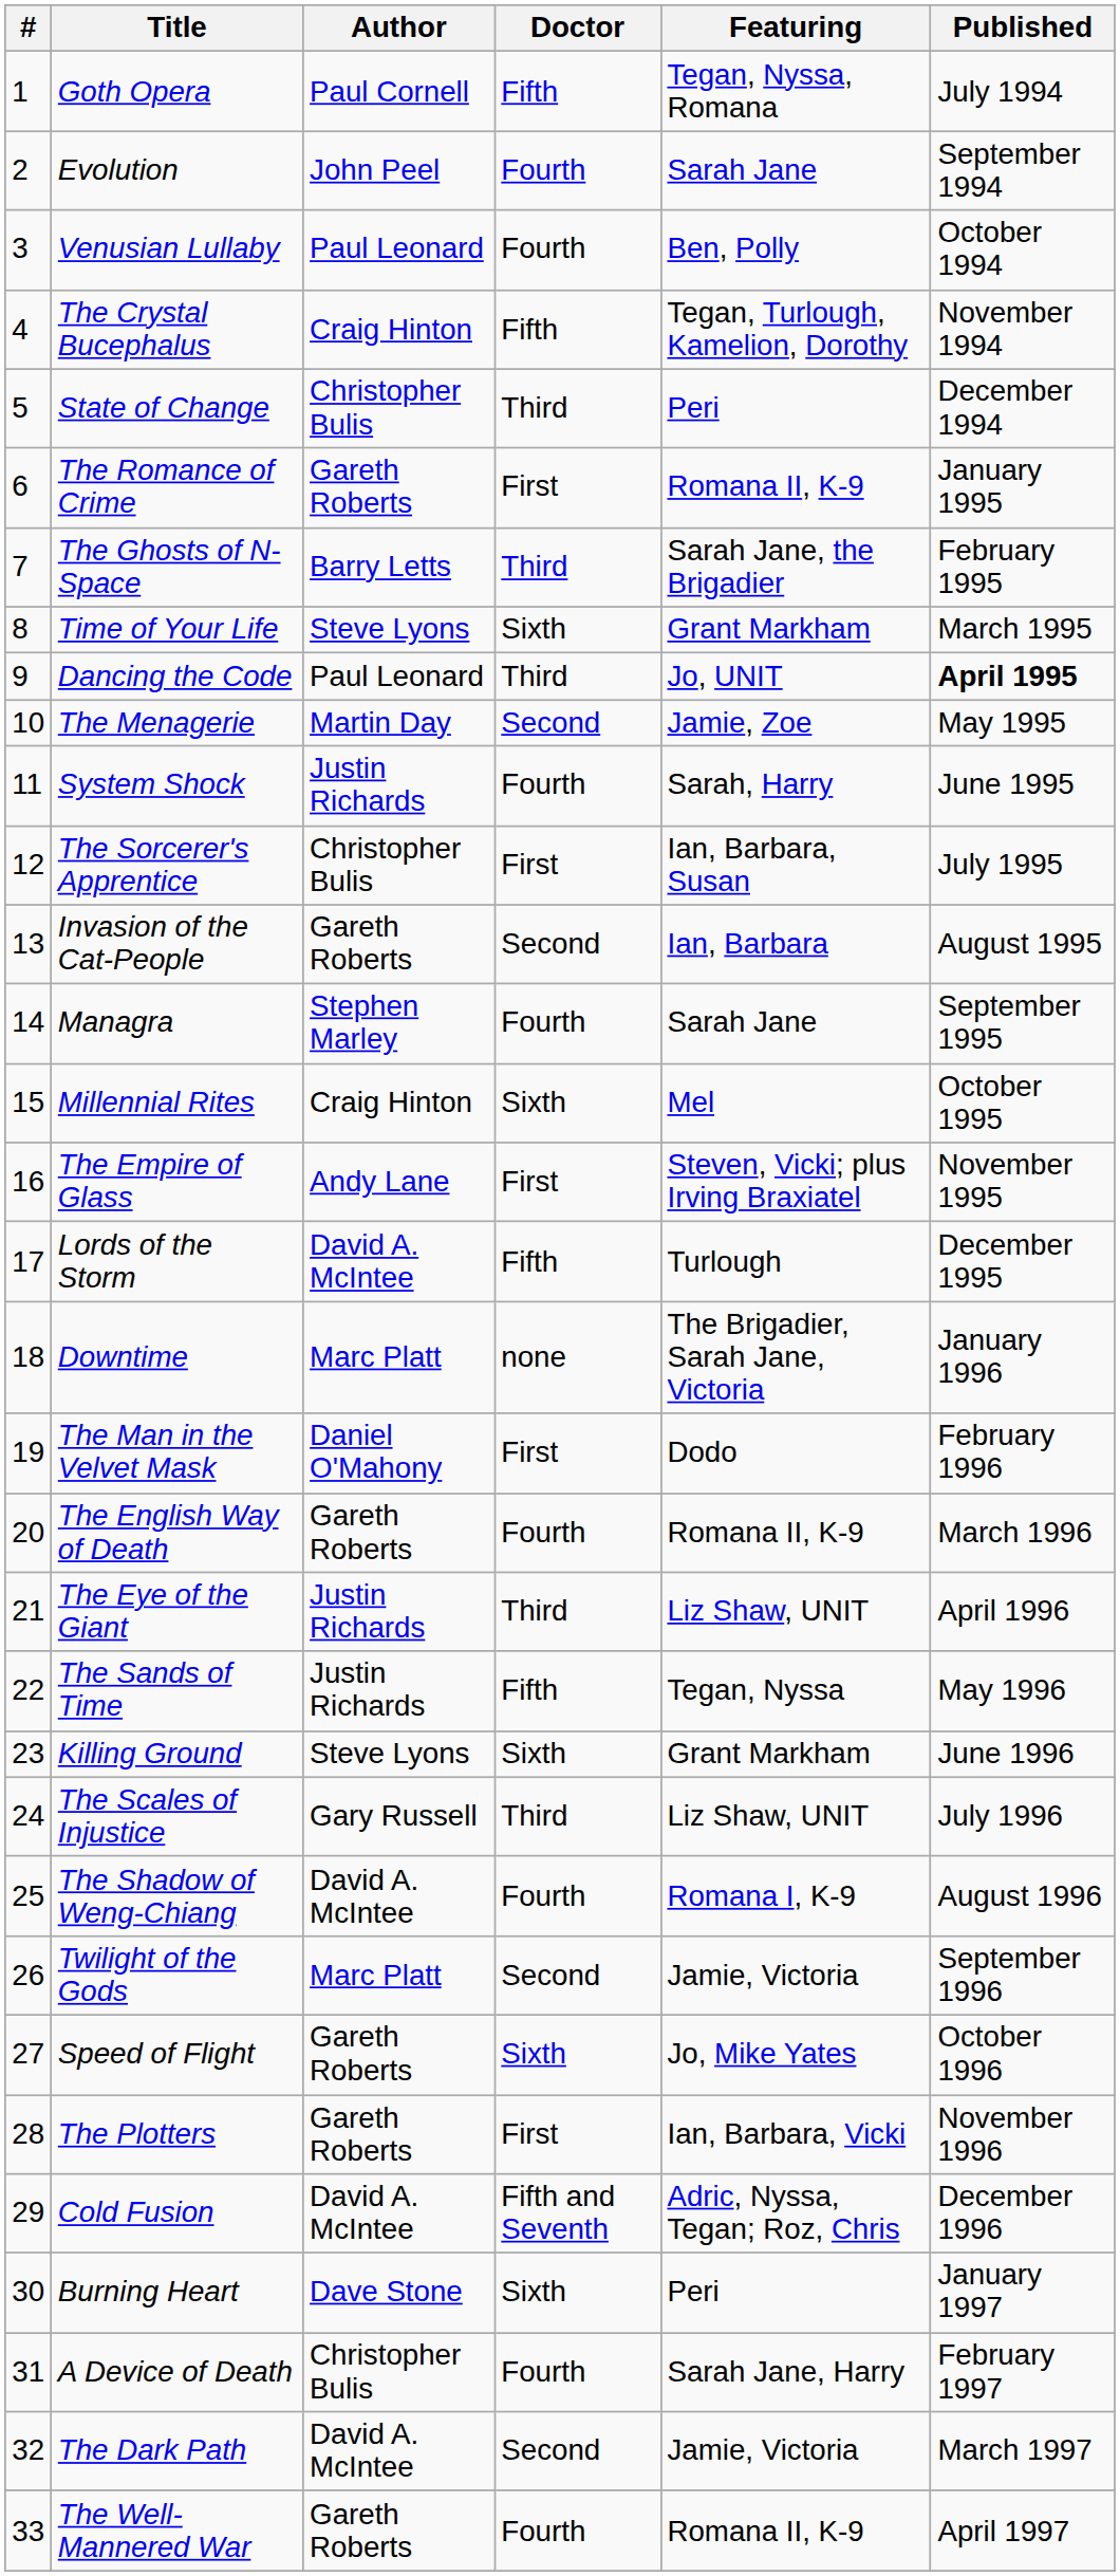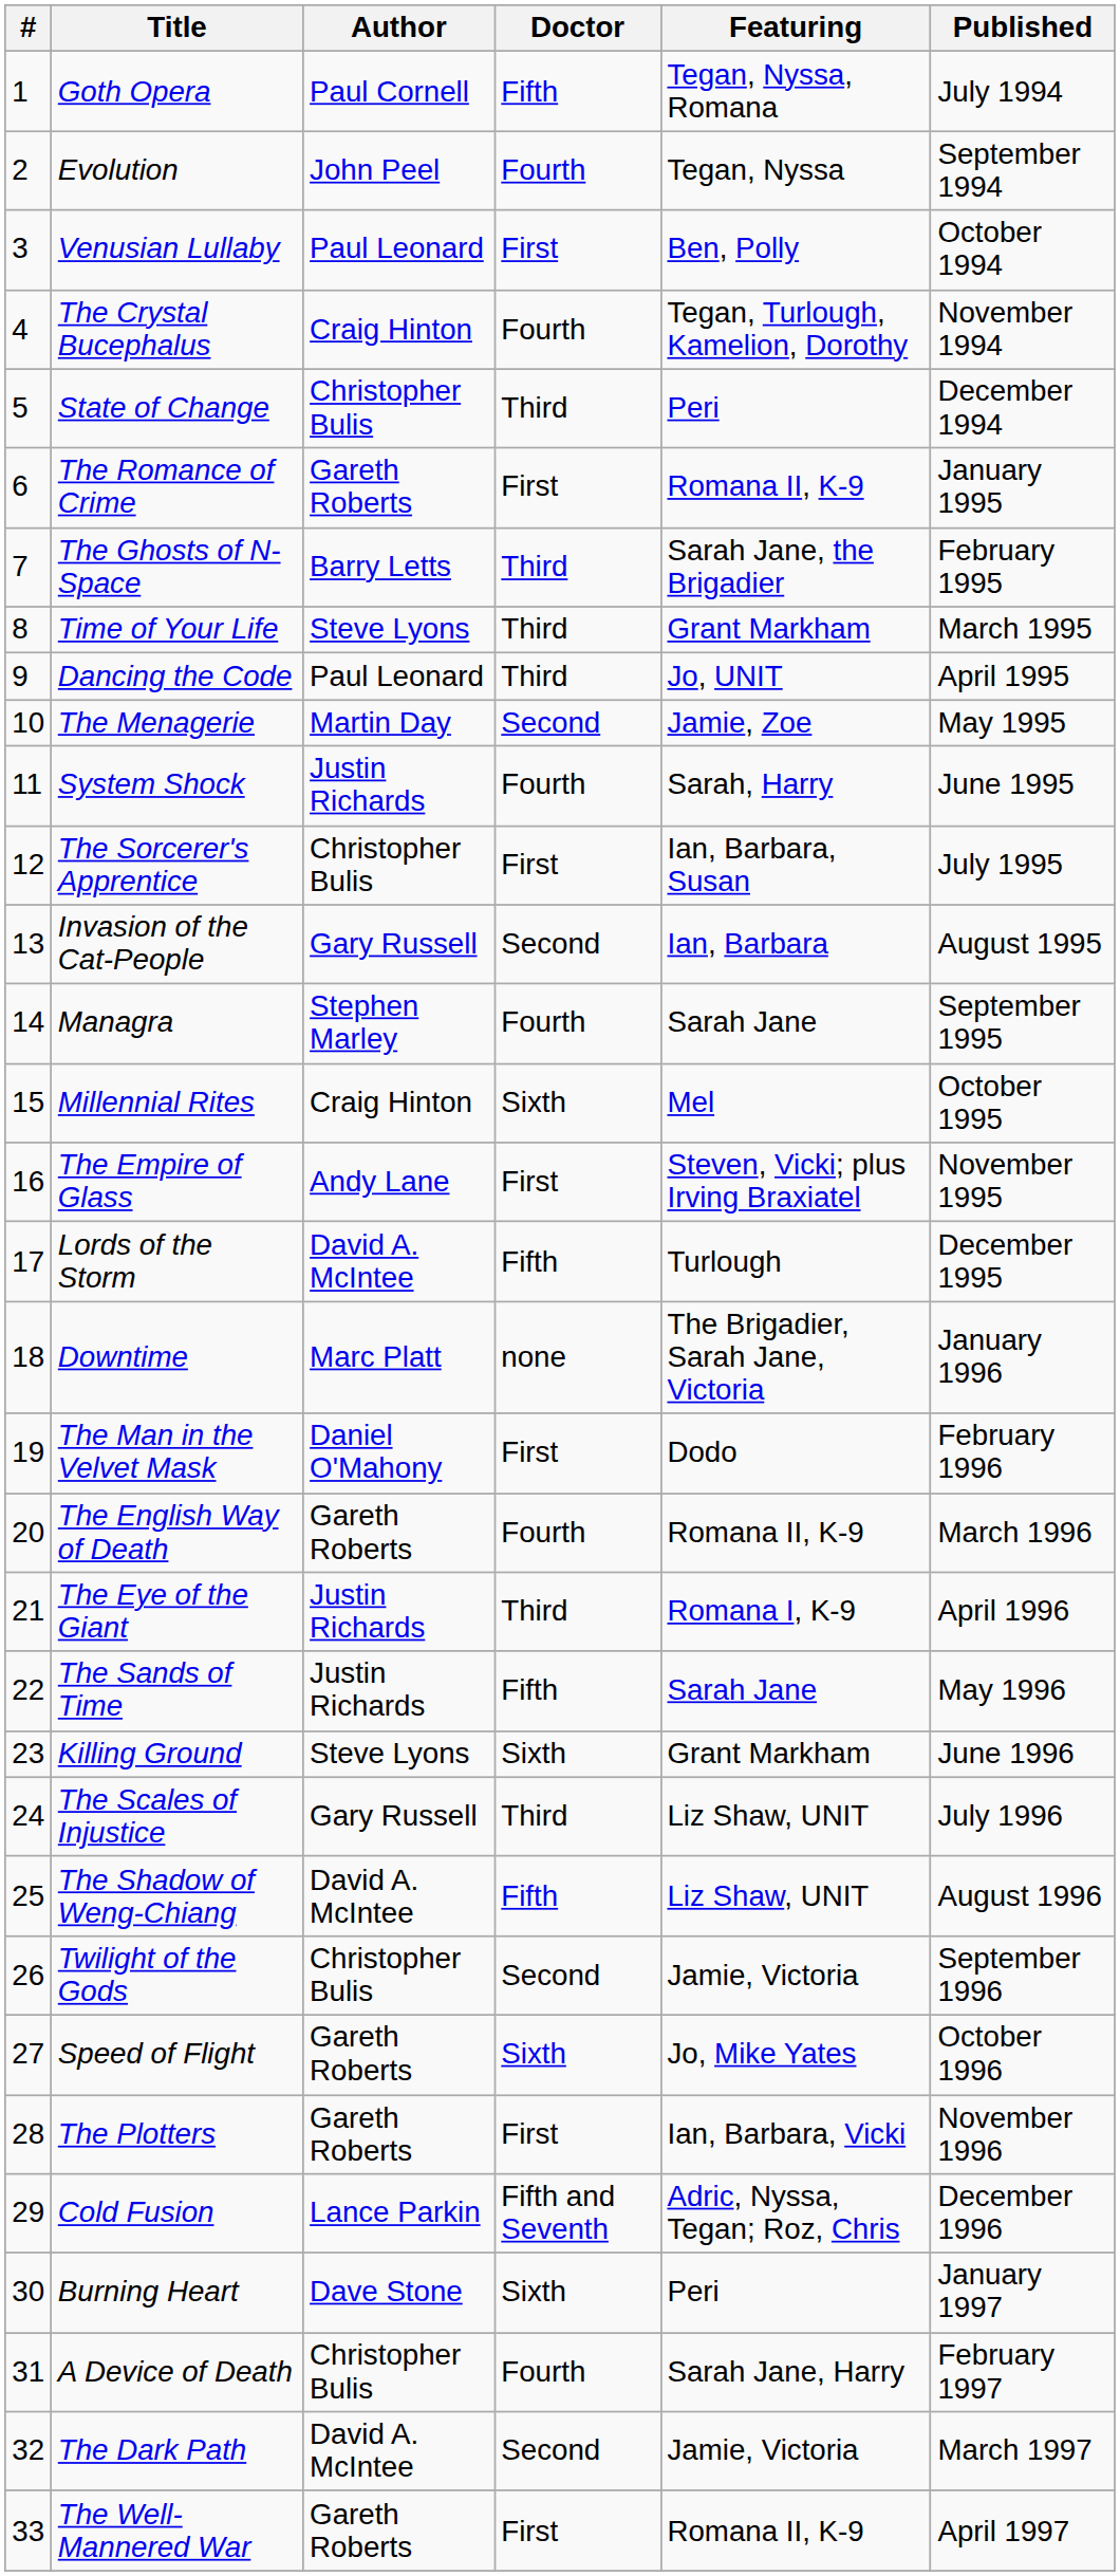 <table class="wikitable sortable">
 <tr>
 <th>#</th>
 <th>Title</th>
 <th>Author</th>
 <th>Doctor</th>
 <th>Featuring</th>
 <th class=unsortable>Published</th>
 </tr>
 <tr>
 <td>1</td>
 <td><em><a href='#'>Goth Opera</a></em></td>
 <td><a href='#'>Paul Cornell</a></td>
 <td><a href='#'>Fifth</a></td>
 <td><a href='#'>Tegan</a>, <a href='#'>Nyssa</a>, Romana</td>
 <td>July 1994</td>
 </tr>
 <tr>
 <td>2</td>
 <td><em>Evolution</em></td>
 <td><a href='#'>John Peel</a></td>
 <td><a href='#'>Fourth</a></td>
-<td><a href='#'>Sarah Jane</a></td>
+<td>Tegan, Nyssa</td>
 <td>September 1994</td>
 </tr>
 <tr>
 <td>3</td>
 <td><em><a href='#'>Venusian Lullaby</a></em></td>
 <td><a href='#'>Paul Leonard</a></td>
-<td>Fourth</td>
+<td><a href='#'>First</a></td>
 <td><a href='#'>Ben</a>, <a href='#'>Polly</a></td>
 <td>October 1994</td>
 </tr>
 <tr>
 <td>4</td>
 <td><em><a href='#'>The Crystal Bucephalus</a></em></td>
 <td><a href='#'>Craig Hinton</a></td>
-<td>Fifth</td>
+<td>Fourth</td>
 <td>Tegan, <a href='#'>Turlough</a>, <a href='#'>Kamelion</a>, <a href='#'>Dorothy</a></td>
 <td>November 1994</td>
 </tr>
 <tr>
 <td>5</td>
 <td><em><a href='#'>State of Change</a></em></td>
 <td><a href='#'>Christopher Bulis</a></td>
 <td>Third</td>
 <td><a href='#'>Peri</a></td>
 <td>December 1994</td>
 </tr>
 <tr>
 <td>6</td>
 <td><em><a href='#'>The Romance of Crime</a></em></td>
 <td><a href='#'>Gareth Roberts</a></td>
 <td>First</td>
 <td><a href='#'>Romana II</a>, <a href='#'>K-9</a></td>
 <td>January 1995</td>
 </tr>
 <tr>
 <td>7</td>
 <td><em><a href='#'>The Ghosts of N-Space</a></em></td>
 <td><a href='#'>Barry Letts</a></td>
 <td><a href='#'>Third</a></td>
 <td>Sarah Jane, <a href='#'>the Brigadier</a></td>
 <td>February 1995</td>
 </tr>
 <tr>
 <td>8</td>
 <td><em><a href='#'>Time of Your Life</a></em></td>
 <td><a href='#'>Steve Lyons</a></td>
-<td>Sixth</td>
+<td>Third</td>
 <td><a href='#'>Grant Markham</a></td>
 <td>March 1995</td>
 </tr>
 <tr>
 <td>9</td>
 <td><em><a href='#'>Dancing the Code</a></em></td>
 <td>Paul Leonard</td>
 <td>Third</td>
 <td><a href='#'>Jo</a>, <a href='#'>UNIT</a></td>
-<td><strong>April 1995</strong></td>
+<td>April 1995</td>
 </tr>
 <tr>
 <td>10</td>
 <td><em><a href='#'>The Menagerie</a></em></td>
 <td><a href='#'>Martin Day</a></td>
 <td><a href='#'>Second</a></td>
 <td><a href='#'>Jamie</a>, <a href='#'>Zoe</a></td>
 <td>May 1995</td>
 </tr>
 <tr>
 <td>11</td>
 <td><em><a href='#'>System Shock</a></em></td>
 <td><a href='#'>Justin Richards</a></td>
 <td>Fourth</td>
 <td>Sarah, <a href='#'>Harry</a></td>
 <td>June 1995</td>
 </tr>
 <tr>
 <td>12</td>
 <td><em><a href='#'>The Sorcerer's Apprentice</a></em></td>
 <td>Christopher Bulis</td>
 <td>First</td>
 <td>Ian, Barbara, <a href='#'>Susan</a></td>
 <td>July 1995</td>
 </tr>
 <tr>
 <td>13</td>
 <td><em>Invasion of the Cat-People</em></td>
-<td>Gareth Roberts</td>
+<td><a href='#'>Gary Russell</a></td>
 <td>Second</td>
 <td><a href='#'>Ian</a>, <a href='#'>Barbara</a></td>
 <td>August 1995</td>
 </tr>
 <tr>
 <td>14</td>
 <td><em>Managra</em></td>
 <td><a href='#'>Stephen Marley</a></td>
 <td>Fourth</td>
 <td>Sarah Jane</td>
 <td>September 1995</td>
 </tr>
 <tr>
 <td>15</td>
 <td><em><a href='#'>Millennial Rites</a></em></td>
 <td>Craig Hinton</td>
 <td>Sixth</td>
 <td><a href='#'>Mel</a></td>
 <td>October 1995</td>
 </tr>
 <tr>
 <td>16</td>
 <td><em><a href='#'>The Empire of Glass</a></em></td>
 <td><a href='#'>Andy Lane</a></td>
 <td>First</td>
 <td><a href='#'>Steven</a>, <a href='#'>Vicki</a>; plus <a href='#'>Irving Braxiatel</a></td>
 <td>November 1995</td>
 </tr>
 <tr>
 <td>17</td>
 <td><em>Lords of the Storm</em></td>
 <td><a href='#'>David A. McIntee</a></td>
 <td>Fifth</td>
 <td>Turlough</td>
 <td>December 1995</td>
 </tr>
 <tr>
 <td>18</td>
 <td><em><a href='#'>Downtime</a></em></td>
 <td><a href='#'>Marc Platt</a></td>
 <td>none</td>
 <td>The Brigadier, Sarah Jane, <a href='#'>Victoria</a></td>
 <td>January 1996</td>
 </tr>
 <tr>
 <td>19</td>
 <td><em><a href='#'>The Man in the Velvet Mask</a></em></td>
 <td><a href='#'>Daniel O'Mahony</a></td>
 <td>First</td>
 <td>Dodo</td>
 <td>February 1996</td>
 </tr>
 <tr>
 <td>20</td>
 <td><em><a href='#'>The English Way of Death</a></em></td>
 <td>Gareth Roberts</td>
 <td>Fourth</td>
 <td>Romana II, K-9</td>
 <td>March 1996</td>
 </tr>
 <tr>
 <td>21</td>
 <td><em><a href='#'>The Eye of the Giant</a></em></td>
 <td><a href='#'>Justin Richards</a></td>
 <td>Third</td>
-<td><a href='#'>Liz Shaw</a>, UNIT</td>
+<td><a href='#'>Romana I</a>, K-9</td>
 <td>April 1996</td>
 </tr>
 <tr>
 <td>22</td>
 <td><em><a href='#'>The Sands of Time</a></em></td>
 <td>Justin Richards</td>
 <td>Fifth</td>
-<td>Tegan, Nyssa</td>
+<td><a href='#'>Sarah Jane</a></td>
 <td>May 1996</td>
 </tr>
 <tr>
 <td>23</td>
 <td><em><a href='#'>Killing Ground</a></em></td>
 <td>Steve Lyons</td>
 <td>Sixth</td>
 <td>Grant Markham</td>
 <td>June 1996</td>
 </tr>
 <tr>
 <td>24</td>
 <td><em><a href='#'>The Scales of Injustice</a></em></td>
 <td>Gary Russell</td>
 <td>Third</td>
 <td>Liz Shaw, UNIT</td>
 <td>July 1996</td>
 </tr>
 <tr>
 <td>25</td>
 <td><em><a href='#'>The Shadow of Weng-Chiang</a></em></td>
 <td>David A. McIntee</td>
-<td>Fourth</td>
-<td><a href='#'>Romana I</a>, K-9</td>
+<td><a href='#'>Fifth</a></td>
+<td><a href='#'>Liz Shaw</a>, UNIT</td>
 <td>August 1996</td>
 </tr>
 <tr>
 <td>26</td>
 <td><em><a href='#'>Twilight of the Gods</a></em></td>
-<td><a href='#'>Marc Platt</a></td>
+<td>Christopher Bulis</td>
 <td>Second</td>
 <td>Jamie, Victoria</td>
 <td>September 1996</td>
 </tr>
 <tr>
 <td>27</td>
 <td><em>Speed of Flight</em></td>
 <td>Gareth Roberts</td>
 <td><a href='#'>Sixth</a></td>
 <td>Jo, <a href='#'>Mike Yates</a></td>
 <td>October 1996</td>
 </tr>
 <tr>
 <td>28</td>
 <td><em><a href='#'>The Plotters</a></em></td>
 <td>Gareth Roberts</td>
 <td>First</td>
 <td>Ian, Barbara, <a href='#'>Vicki</a></td>
 <td>November 1996</td>
 </tr>
 <tr>
 <td>29</td>
 <td><em><a href='#'>Cold Fusion</a></em></td>
-<td>David A. McIntee</td>
+<td><a href='#'>Lance Parkin</a></td>
 <td>Fifth and <a href='#'>Seventh</a></td>
 <td><a href='#'>Adric</a>, Nyssa, Tegan; Roz, <a href='#'>Chris</a></td>
 <td>December 1996</td>
 </tr>
 <tr>
 <td>30</td>
 <td><em>Burning Heart</em></td>
 <td><a href='#'>Dave Stone</a></td>
 <td>Sixth</td>
 <td>Peri</td>
 <td>January 1997</td>
 </tr>
 <tr>
 <td>31</td>
 <td><em>A Device of Death</em></td>
 <td>Christopher Bulis</td>
 <td>Fourth</td>
 <td>Sarah Jane, Harry</td>
 <td>February 1997</td>
 </tr>
 <tr>
 <td>32</td>
 <td><em><a href='#'>The Dark Path</a></em></td>
 <td>David A. McIntee</td>
 <td>Second</td>
 <td>Jamie, Victoria</td>
 <td>March 1997</td>
 </tr>
 <tr>
 <td>33</td>
 <td><em><a href='#'>The Well-Mannered War</a></em></td>
 <td>Gareth Roberts</td>
-<td>Fourth</td>
+<td>First</td>
 <td>Romana II, K-9</td>
 <td>April 1997</td>
 </tr>
 </table>
